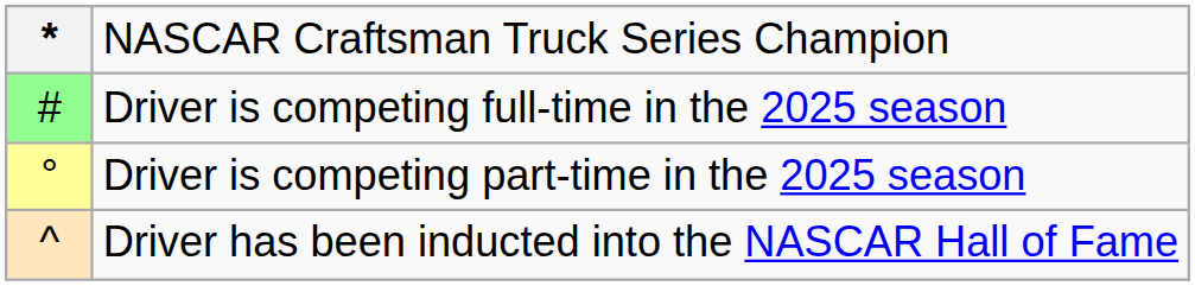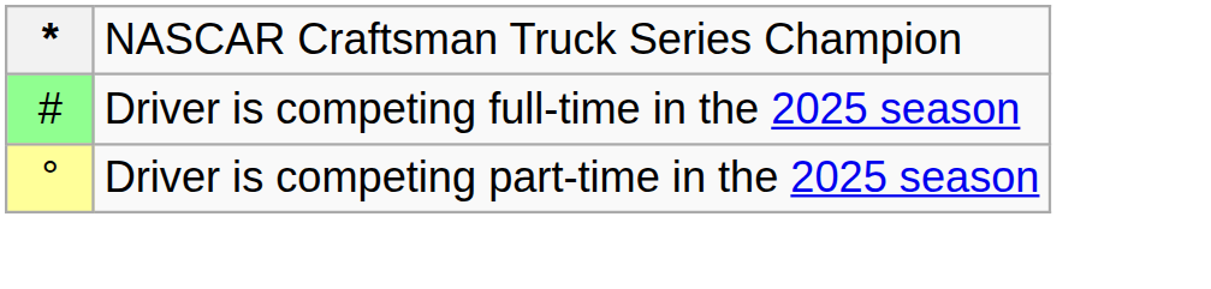 <table class="wikitable">
 <tr>
 <th scope="row" style="text-align:center;">*</th>
 <td>NASCAR Craftsman Truck Series Champion</td>
 </tr>
 <tr>
 <td style="text-align:center; width:25px; background:#90ff90;">#</td>
 <td>Driver is competing full-time in the <a href='#'>2025 season</a></td>
 </tr>
 <tr>
 <td style="text-align:center; width:25px; background:#ff9;">°</td>
 <td>Driver is competing part-time in the <a href='#'>2025 season</a></td>
 </tr>
-<tr>
-<td style="text-align:center; width:25px; background:#ffe6bd;">^</td>
-<td>Driver has been inducted into the <a href='#'>NASCAR Hall of Fame</a></td>
-</tr>
 </table>
